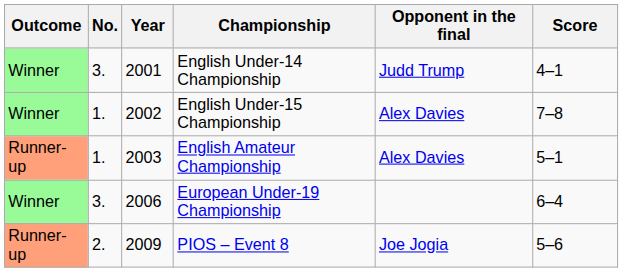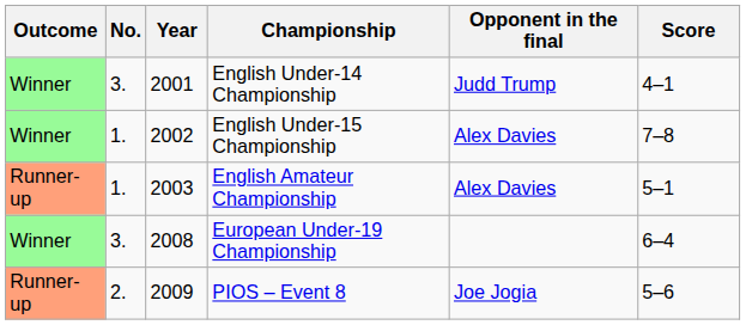 <table class="sortable wikitable">
 <tr>
 <th width="80">Outcome</th>
 <th width="20">No.</th>
 <th width="50">Year</th>
 <th width="250">Championship</th>
 <th width="200">Opponent in the final</th>
 <th width="100">Score</th>
 </tr>
 <tr>
 <td style="background:#98FB98">Winner</td>
 <td>3.</td>
 <td>2001</td>
 <td>English Under-14 Championship</td>
 <td> <a href='#'>Judd Trump</a></td>
 <td>4–1</td>
 </tr>
 <tr>
 <td style="background:#98FB98">Winner</td>
 <td>1.</td>
 <td>2002</td>
 <td>English Under-15 Championship</td>
 <td> <a href='#'>Alex Davies</a></td>
 <td>7–8</td>
 </tr>
 <tr>
 <td style="background:#ffa07a;">Runner-up</td>
 <td>1.</td>
 <td>2003</td>
 <td><a href='#'>English Amateur Championship</a></td>
 <td> <a href='#'>Alex Davies</a></td>
 <td>5–1</td>
 </tr>
 <tr>
 <td style="background:#98FB98">Winner</td>
 <td>3.</td>
-<td>2006</td>
+<td>2008</td>
 <td><a href='#'>European Under-19 Championship</a></td>
 <td> </td>
 <td>6–4</td>
 </tr>
 <tr>
 <td style="background:#ffa07a;">Runner-up</td>
 <td>2.</td>
 <td>2009</td>
 <td><a href='#'>PIOS – Event 8</a></td>
 <td> <a href='#'>Joe Jogia</a></td>
 <td>5–6</td>
 </tr>
 </table>
